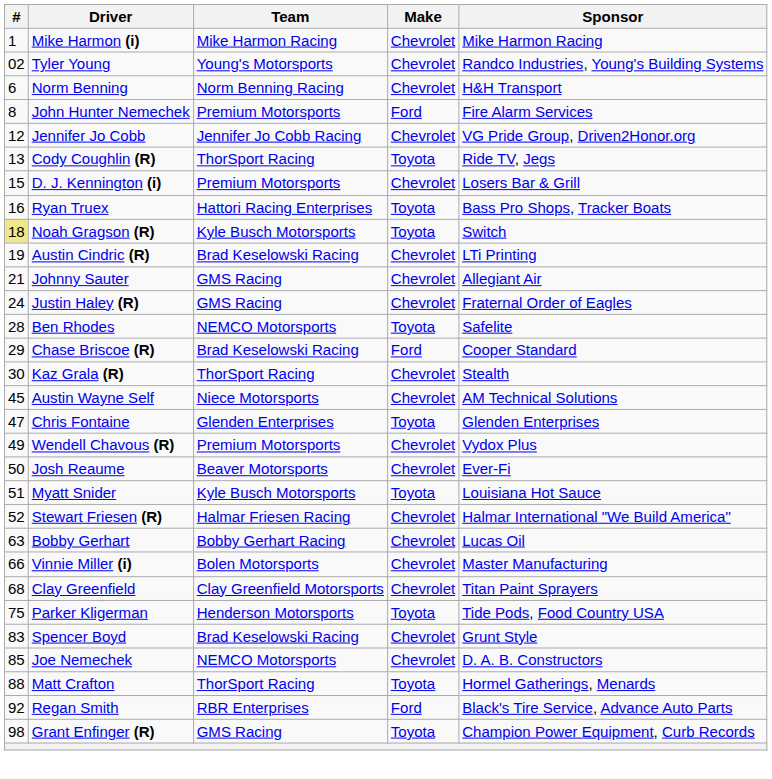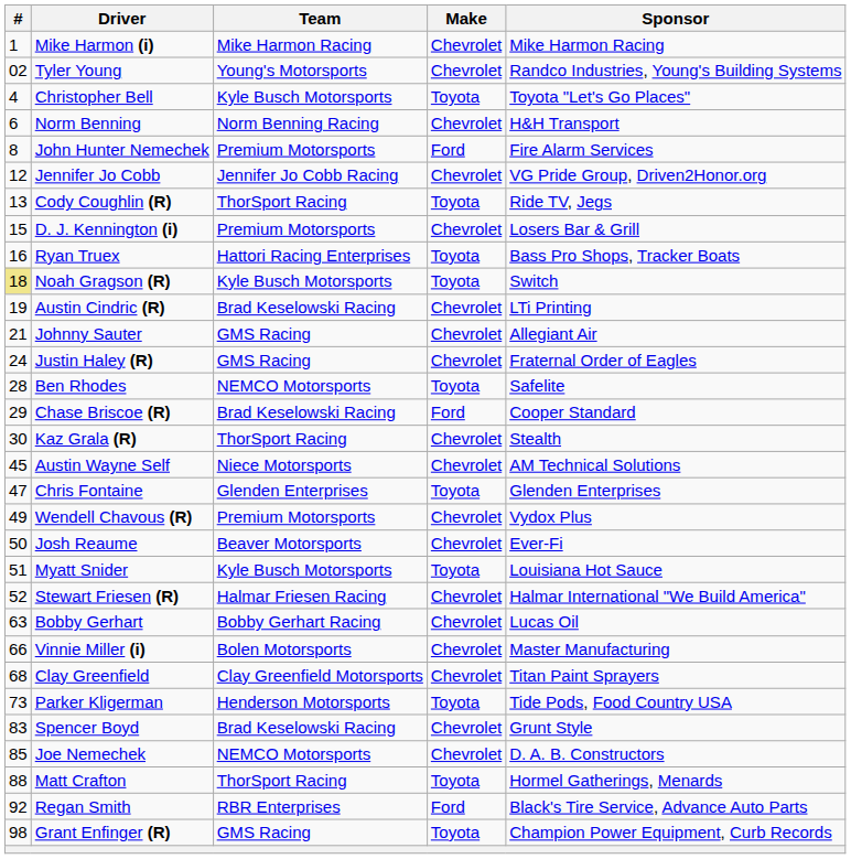 <table class="wikitable" style="font-size:95%">
 <tr>
 <th>#</th>
 <th>Driver</th>
 <th>Team</th>
 <th>Make</th>
 <th>Sponsor</th>
 </tr>
 <tr>
 <td>1</td>
 <td><a href='#'>Mike Harmon</a> <strong>(i)</strong></td>
 <td><a href='#'>Mike Harmon Racing</a></td>
 <td><a href='#'>Chevrolet</a></td>
 <td><a href='#'>Mike Harmon Racing</a></td>
 </tr>
 <tr>
 <td>02</td>
 <td><a href='#'>Tyler Young</a></td>
 <td><a href='#'>Young's Motorsports</a></td>
 <td><a href='#'>Chevrolet</a></td>
 <td><a href='#'>Randco Industries</a>, <a href='#'>Young's Building Systems</a></td>
+</tr>
+<tr>
+<td>4</td>
+<td><a href='#'>Christopher Bell</a></td>
+<td><a href='#'>Kyle Busch Motorsports</a></td>
+<td><a href='#'>Toyota</a></td>
+<td><a href='#'>Toyota "Let's Go Places"</a></td>
 </tr>
 <tr>
 <td>6</td>
 <td><a href='#'>Norm Benning</a></td>
 <td><a href='#'>Norm Benning Racing</a></td>
 <td><a href='#'>Chevrolet</a></td>
 <td><a href='#'>H&H Transport</a></td>
 </tr>
 <tr>
 <td>8</td>
 <td><a href='#'>John Hunter Nemechek</a></td>
 <td><a href='#'>Premium Motorsports</a></td>
 <td><a href='#'>Ford</a></td>
 <td><a href='#'>Fire Alarm Services</a></td>
 </tr>
 <tr>
 <td>12</td>
 <td><a href='#'>Jennifer Jo Cobb</a></td>
 <td><a href='#'>Jennifer Jo Cobb Racing</a></td>
 <td><a href='#'>Chevrolet</a></td>
 <td><a href='#'>VG Pride Group</a>, <a href='#'>Driven2Honor.org</a></td>
 </tr>
 <tr>
 <td>13</td>
 <td><a href='#'>Cody Coughlin</a> <strong>(R)</strong></td>
 <td><a href='#'>ThorSport Racing</a></td>
 <td><a href='#'>Toyota</a></td>
 <td><a href='#'>Ride TV</a>, <a href='#'>Jegs</a></td>
 </tr>
 <tr>
 <td>15</td>
 <td><a href='#'>D. J. Kennington</a> <strong>(i)</strong></td>
 <td><a href='#'>Premium Motorsports</a></td>
 <td><a href='#'>Chevrolet</a></td>
 <td><a href='#'>Losers Bar & Grill</a></td>
 </tr>
 <tr>
 <td>16</td>
 <td><a href='#'>Ryan Truex</a></td>
 <td><a href='#'>Hattori Racing Enterprises</a></td>
 <td><a href='#'>Toyota</a></td>
 <td><a href='#'>Bass Pro Shops</a>, <a href='#'>Tracker Boats</a></td>
 </tr>
 <tr>
 <td style="background: khaki;">18</td>
 <td><a href='#'>Noah Gragson</a> <strong>(R)</strong></td>
 <td><a href='#'>Kyle Busch Motorsports</a></td>
 <td><a href='#'>Toyota</a></td>
 <td><a href='#'>Switch</a></td>
 </tr>
 <tr>
 <td>19</td>
 <td><a href='#'>Austin Cindric</a> <strong>(R)</strong></td>
 <td><a href='#'>Brad Keselowski Racing</a></td>
 <td><a href='#'>Chevrolet</a></td>
 <td><a href='#'>LTi Printing</a></td>
 </tr>
 <tr>
 <td>21</td>
 <td><a href='#'>Johnny Sauter</a></td>
 <td><a href='#'>GMS Racing</a></td>
 <td><a href='#'>Chevrolet</a></td>
 <td><a href='#'>Allegiant Air</a></td>
 </tr>
 <tr>
 <td>24</td>
 <td><a href='#'>Justin Haley</a> <strong>(R)</strong></td>
 <td><a href='#'>GMS Racing</a></td>
 <td><a href='#'>Chevrolet</a></td>
 <td><a href='#'>Fraternal Order of Eagles</a></td>
 </tr>
 <tr>
 <td>28</td>
 <td><a href='#'>Ben Rhodes</a></td>
 <td><a href='#'>NEMCO Motorsports</a></td>
 <td><a href='#'>Toyota</a></td>
 <td><a href='#'>Safelite</a></td>
 </tr>
 <tr>
 <td>29</td>
 <td><a href='#'>Chase Briscoe</a> <strong>(R)</strong></td>
 <td><a href='#'>Brad Keselowski Racing</a></td>
 <td><a href='#'>Ford</a></td>
 <td><a href='#'>Cooper Standard</a></td>
 </tr>
 <tr>
 <td>30</td>
 <td><a href='#'>Kaz Grala</a> <strong>(R)</strong></td>
 <td><a href='#'>ThorSport Racing</a></td>
 <td><a href='#'>Chevrolet</a></td>
 <td><a href='#'>Stealth</a></td>
 </tr>
 <tr>
 <td>45</td>
 <td><a href='#'>Austin Wayne Self</a></td>
 <td><a href='#'>Niece Motorsports</a></td>
 <td><a href='#'>Chevrolet</a></td>
 <td><a href='#'>AM Technical Solutions</a></td>
 </tr>
 <tr>
 <td>47</td>
 <td><a href='#'>Chris Fontaine</a></td>
 <td><a href='#'>Glenden Enterprises</a></td>
 <td><a href='#'>Toyota</a></td>
 <td><a href='#'>Glenden Enterprises</a></td>
 </tr>
 <tr>
 <td>49</td>
 <td><a href='#'>Wendell Chavous</a> <strong>(R)</strong></td>
 <td><a href='#'>Premium Motorsports</a></td>
 <td><a href='#'>Chevrolet</a></td>
 <td><a href='#'>Vydox Plus</a></td>
 </tr>
 <tr>
 <td>50</td>
 <td><a href='#'>Josh Reaume</a></td>
 <td><a href='#'>Beaver Motorsports</a></td>
 <td><a href='#'>Chevrolet</a></td>
 <td><a href='#'>Ever-Fi</a></td>
 </tr>
 <tr>
 <td>51</td>
 <td><a href='#'>Myatt Snider</a></td>
 <td><a href='#'>Kyle Busch Motorsports</a></td>
 <td><a href='#'>Toyota</a></td>
 <td><a href='#'>Louisiana Hot Sauce</a></td>
 </tr>
 <tr>
 <td>52</td>
 <td><a href='#'>Stewart Friesen</a> <strong>(R)</strong></td>
 <td><a href='#'>Halmar Friesen Racing</a></td>
 <td><a href='#'>Chevrolet</a></td>
 <td><a href='#'>Halmar International "We Build America"</a></td>
 </tr>
 <tr>
 <td>63</td>
 <td><a href='#'>Bobby Gerhart</a></td>
 <td><a href='#'>Bobby Gerhart Racing</a></td>
 <td><a href='#'>Chevrolet</a></td>
 <td><a href='#'>Lucas Oil</a></td>
 </tr>
 <tr>
 <td>66</td>
 <td><a href='#'>Vinnie Miller</a> <strong>(i)</strong></td>
 <td><a href='#'>Bolen Motorsports</a></td>
 <td><a href='#'>Chevrolet</a></td>
 <td><a href='#'>Master Manufacturing</a></td>
 </tr>
 <tr>
 <td>68</td>
 <td><a href='#'>Clay Greenfield</a></td>
 <td><a href='#'>Clay Greenfield Motorsports</a></td>
 <td><a href='#'>Chevrolet</a></td>
 <td><a href='#'>Titan Paint Sprayers</a></td>
 </tr>
 <tr>
-<td>75</td>
+<td>73</td>
 <td><a href='#'>Parker Kligerman</a></td>
 <td><a href='#'>Henderson Motorsports</a></td>
 <td><a href='#'>Toyota</a></td>
 <td><a href='#'>Tide Pods</a>, <a href='#'>Food Country USA</a></td>
 </tr>
 <tr>
 <td>83</td>
 <td><a href='#'>Spencer Boyd</a></td>
 <td><a href='#'>Brad Keselowski Racing</a></td>
 <td><a href='#'>Chevrolet</a></td>
 <td><a href='#'>Grunt Style</a></td>
 </tr>
 <tr>
 <td>85</td>
 <td><a href='#'>Joe Nemechek</a></td>
 <td><a href='#'>NEMCO Motorsports</a></td>
 <td><a href='#'>Chevrolet</a></td>
 <td><a href='#'>D. A. B. Constructors</a></td>
 </tr>
 <tr>
 <td>88</td>
 <td><a href='#'>Matt Crafton</a></td>
 <td><a href='#'>ThorSport Racing</a></td>
 <td><a href='#'>Toyota</a></td>
 <td><a href='#'>Hormel Gatherings</a>, <a href='#'>Menards</a></td>
 </tr>
 <tr>
 <td>92</td>
 <td><a href='#'>Regan Smith</a></td>
 <td><a href='#'>RBR Enterprises</a></td>
 <td><a href='#'>Ford</a></td>
 <td><a href='#'>Black's Tire Service</a>, <a href='#'>Advance Auto Parts</a></td>
 </tr>
 <tr>
 <td>98</td>
 <td><a href='#'>Grant Enfinger</a> <strong>(R)</strong></td>
 <td><a href='#'>GMS Racing</a></td>
 <td><a href='#'>Toyota</a></td>
 <td><a href='#'>Champion Power Equipment</a>, <a href='#'>Curb Records</a></td>
 </tr>
 <tr>
 <th colspan="5"></th>
 </tr>
 </table>
